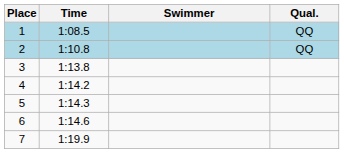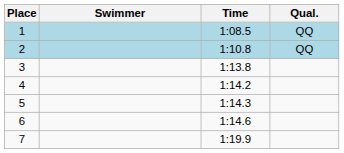 <table class=wikitable style="text-align:center">
 <tr>
 <th>Place</th>
+<th width=220>Swimmer</th>
 <th width=90>Time</th>
-<th width=220>Swimmer</th>
 <th width=90>Qual.</th>
 </tr>
 <tr bgcolor=lightblue>
 <td>1</td>
+<td align=left></td>
 <td>1:08.5</td>
-<td align=left></td>
 <td>QQ</td>
 </tr>
 <tr bgcolor=lightblue>
 <td>2</td>
+<td align=left></td>
 <td>1:10.8</td>
-<td align=left></td>
 <td>QQ</td>
 </tr>
 <tr>
 <td>3</td>
+<td align=left></td>
 <td>1:13.8</td>
-<td align=left></td>
 <td></td>
 </tr>
 <tr>
 <td>4</td>
+<td align=left></td>
 <td>1:14.2</td>
-<td align=left></td>
 <td></td>
 </tr>
 <tr>
 <td>5</td>
+<td align=left></td>
 <td>1:14.3</td>
-<td align=left></td>
 <td></td>
 </tr>
 <tr>
 <td>6</td>
+<td align=left></td>
 <td>1:14.6</td>
-<td align=left></td>
 <td></td>
 </tr>
 <tr>
 <td>7</td>
+<td align=left></td>
 <td>1:19.9</td>
-<td align=left></td>
 <td></td>
 </tr>
 </table>
